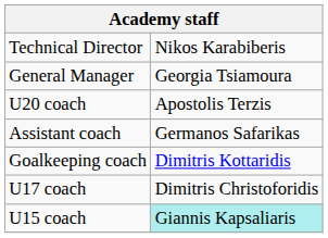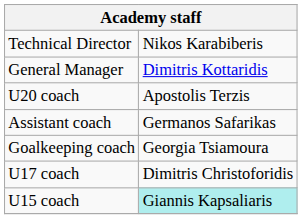 <table class="wikitable" style="text-align: center">
 <tr>
 <th colspan="2">Academy staff</th>
 </tr>
 <tr>
 <td align=left>Technical Director</td>
 <td align=left> Nikos Karabiberis</td>
 </tr>
 <tr>
 <td align=left>General Manager</td>
-<td align=left> Georgia Tsiamoura</td>
+<td align=left> <a href='#'>Dimitris Kottaridis</a></td>
 </tr>
 <tr>
 <td align=left>U20 coach</td>
 <td align=left> Apostolis Terzis</td>
 </tr>
 <tr>
 <td align=left>Assistant coach</td>
 <td align=left> Germanos Safarikas</td>
 </tr>
 <tr>
 <td align=left>Goalkeeping coach</td>
-<td align=left> <a href='#'>Dimitris Kottaridis</a></td>
+<td align=left> Georgia Tsiamoura</td>
 </tr>
 <tr>
 <td align=left>U17 coach</td>
 <td align=left> Dimitris Christoforidis</td>
 </tr>
 <tr>
 <td align=left>U15 coach</td>
 <td align=left style="background: paleturquoise;"> Giannis Kapsaliaris</td>
 </tr>
 <tr>
 </tr>
 </table>
